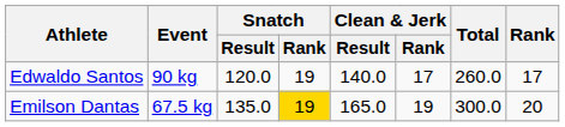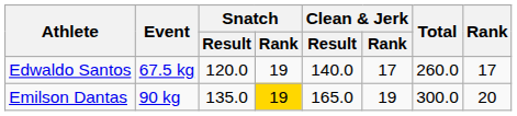 <table class="wikitable" style="font-size:90%">
 <tr>
 <th rowspan="2">Athlete</th>
 <th rowspan="2">Event</th>
 <th colspan="2">Snatch</th>
 <th colspan="2">Clean & Jerk</th>
 <th rowspan="2">Total</th>
 <th rowspan="2">Rank</th>
 </tr>
 <tr style="font-size:95%">
 <th>Result</th>
 <th>Rank</th>
 <th>Result</th>
 <th>Rank</th>
 </tr>
 <tr align=center>
 <td align=left><a href='#'>Edwaldo Santos</a></td>
-<td align=left><a href='#'>90 kg</a></td>
+<td align=left><a href='#'>67.5 kg</a></td>
 <td>120.0</td>
 <td>19</td>
 <td>140.0</td>
 <td>17</td>
 <td>260.0</td>
 <td>17</td>
 </tr>
 <tr align=center>
 <td align=left><a href='#'>Emilson Dantas</a></td>
-<td align=left><a href='#'>67.5 kg</a></td>
+<td align=left><a href='#'>90 kg</a></td>
 <td>135.0</td>
 <td style="background: gold;">19</td>
 <td>165.0</td>
 <td>19</td>
 <td>300.0</td>
 <td>20</td>
 </tr>
 </table>
